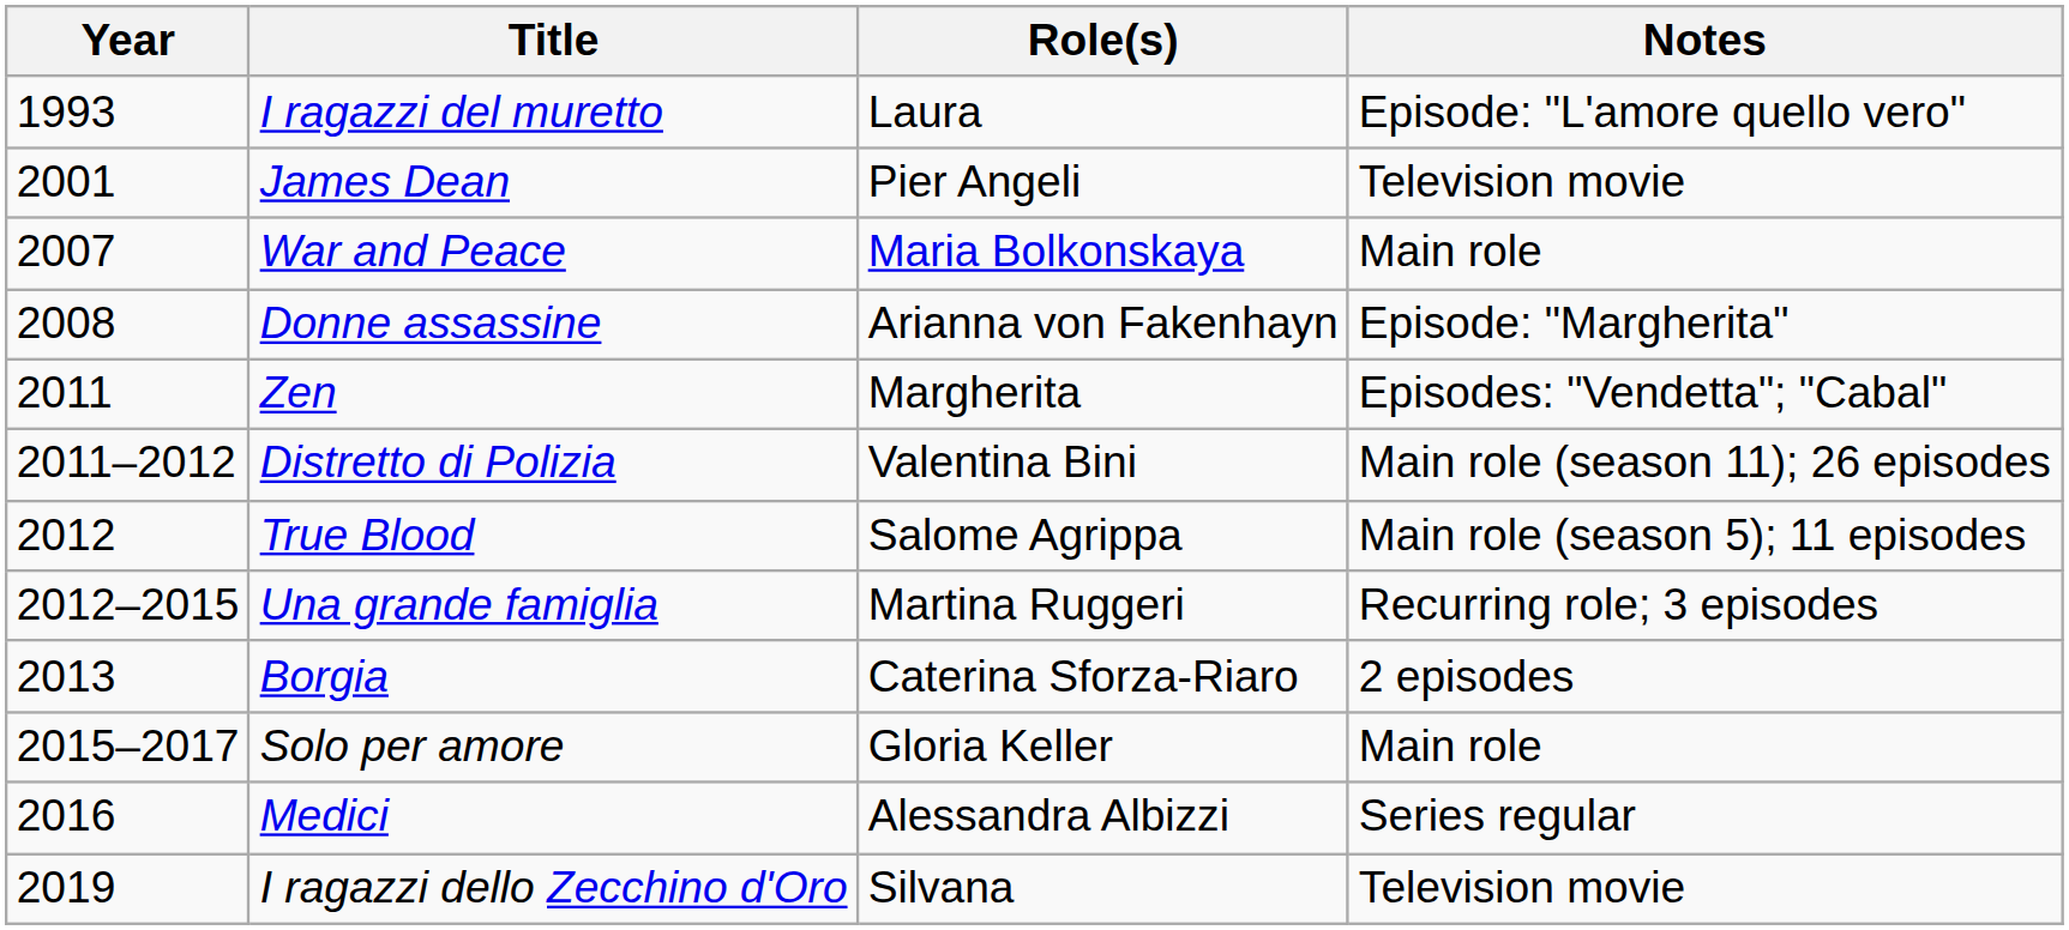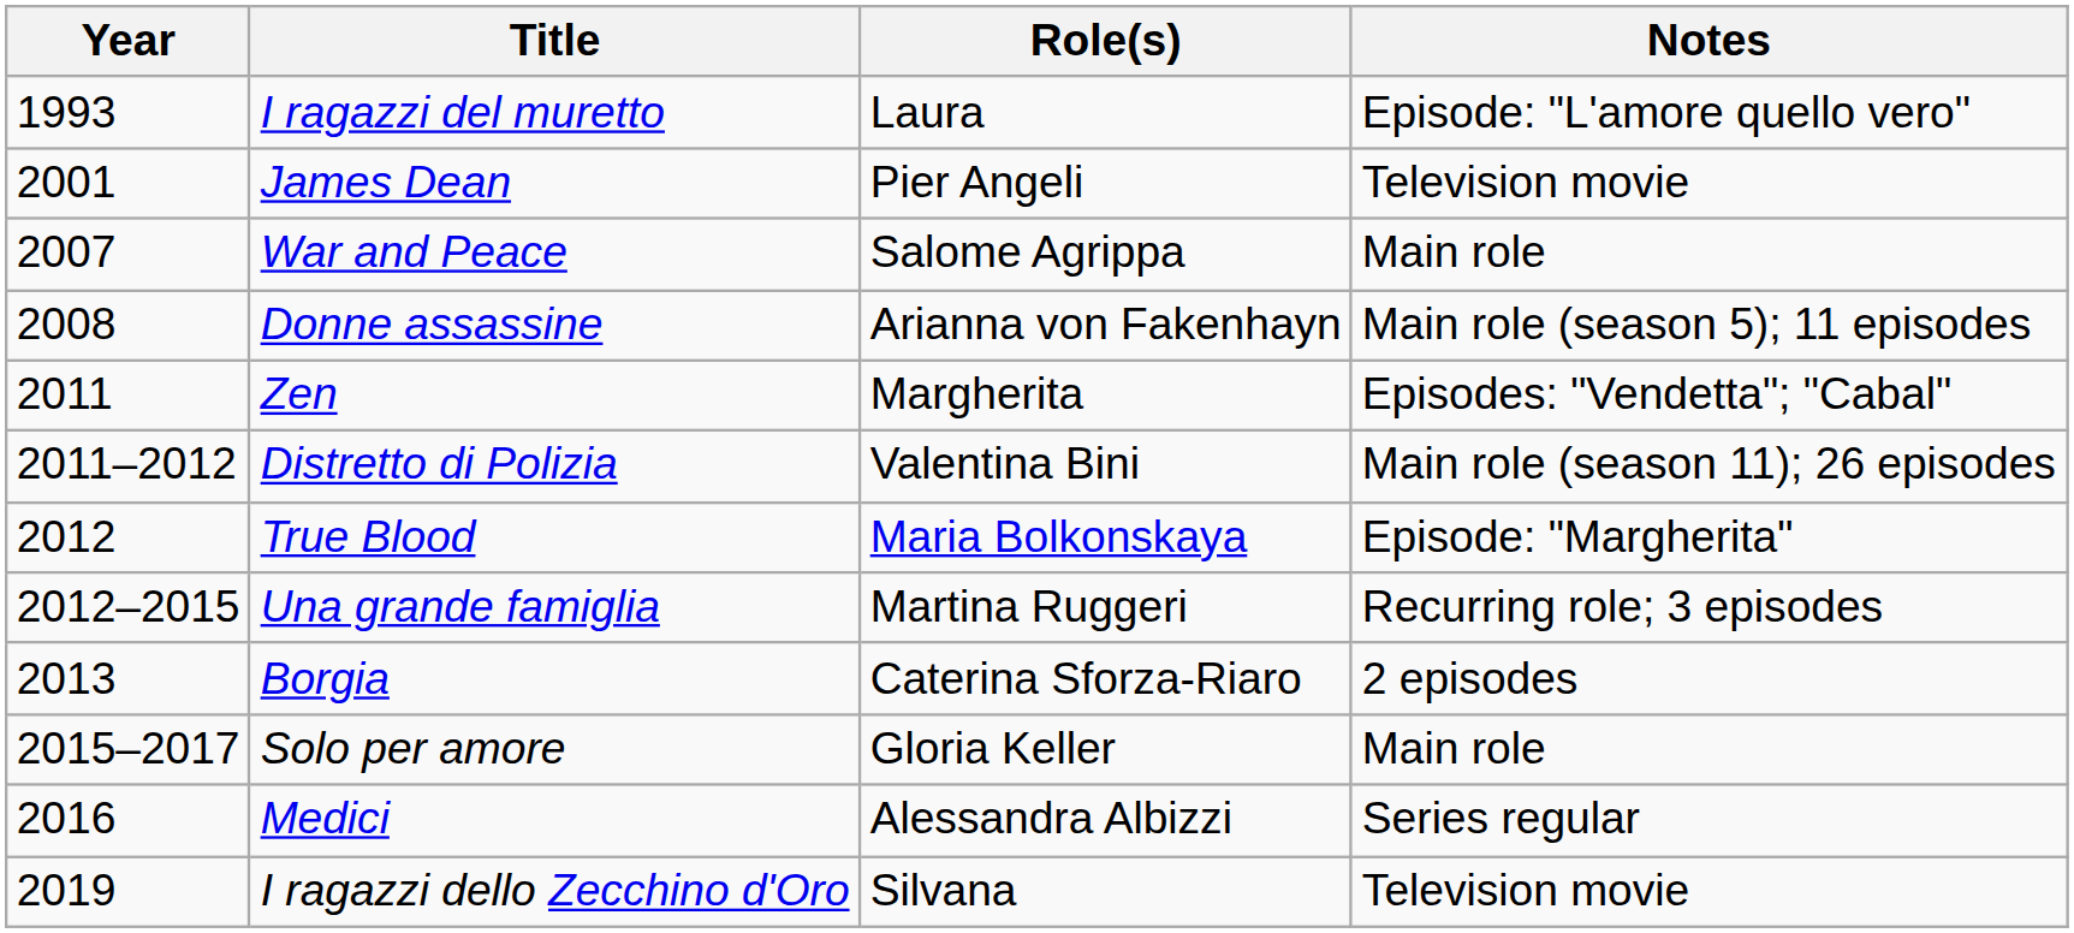 <table class="wikitable plainrowheaders sortable">
 <tr>
 <th scope="col">Year</th>
 <th scope="col">Title</th>
 <th scope="col">Role(s)</th>
 <th scope="col" class="unsortable">Notes</th>
 </tr>
 <tr>
 <td>1993</td>
 <td><em><a href='#'>I ragazzi del muretto</a></em></td>
 <td>Laura</td>
 <td>Episode: "L'amore quello vero"</td>
 </tr>
 <tr>
 <td>2001</td>
 <td><em><a href='#'>James Dean</a></em></td>
 <td>Pier Angeli</td>
 <td>Television movie</td>
 </tr>
 <tr>
 <td>2007</td>
 <td><em><a href='#'>War and Peace</a></em></td>
-<td><a href='#'>Maria Bolkonskaya</a></td>
+<td>Salome Agrippa</td>
 <td>Main role</td>
 </tr>
 <tr>
 <td>2008</td>
 <td><em><a href='#'>Donne assassine</a></em></td>
 <td>Arianna von Fakenhayn</td>
-<td>Episode: "Margherita"</td>
+<td>Main role (season 5); 11 episodes</td>
 </tr>
 <tr>
 <td>2011</td>
 <td><em><a href='#'>Zen</a></em></td>
 <td>Margherita</td>
 <td>Episodes: "Vendetta"; "Cabal"</td>
 </tr>
 <tr>
 <td>2011–2012</td>
 <td><em><a href='#'>Distretto di Polizia</a></em></td>
 <td>Valentina Bini</td>
 <td>Main role (season 11); 26 episodes</td>
 </tr>
 <tr>
 <td>2012</td>
 <td><em><a href='#'>True Blood</a></em></td>
-<td>Salome Agrippa</td>
-<td>Main role (season 5); 11 episodes</td>
+<td><a href='#'>Maria Bolkonskaya</a></td>
+<td>Episode: "Margherita"</td>
 </tr>
 <tr>
 <td>2012–2015</td>
 <td><em><a href='#'>Una grande famiglia</a></em></td>
 <td>Martina Ruggeri</td>
 <td>Recurring role; 3 episodes</td>
 </tr>
 <tr>
 <td>2013</td>
 <td><em><a href='#'>Borgia</a></em></td>
 <td>Caterina Sforza-Riaro</td>
 <td>2 episodes</td>
 </tr>
 <tr>
 <td>2015–2017</td>
 <td><em>Solo per amore</em></td>
 <td>Gloria Keller</td>
 <td>Main role</td>
 </tr>
 <tr>
 <td>2016</td>
 <td><em><a href='#'>Medici</a></em></td>
 <td>Alessandra Albizzi</td>
 <td>Series regular</td>
 </tr>
 <tr>
 <td>2019</td>
 <td><em>I ragazzi dello <a href='#'>Zecchino d'Oro</a></em></td>
 <td>Silvana</td>
 <td>Television movie</td>
 </tr>
 </table>
